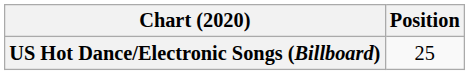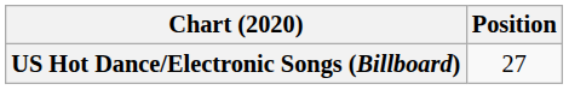 <table class="wikitable plainrowheaders" style="text-align:center"->
 <tr>
 <th scope="col">Chart (2020)</th>
 <th scope="col">Position</th>
 </tr>
 <tr>
 <th scope="row">US Hot Dance/Electronic Songs (<em>Billboard</em>)</th>
-<td>25</td>
+<td>27</td>
 </tr>
 </table>
